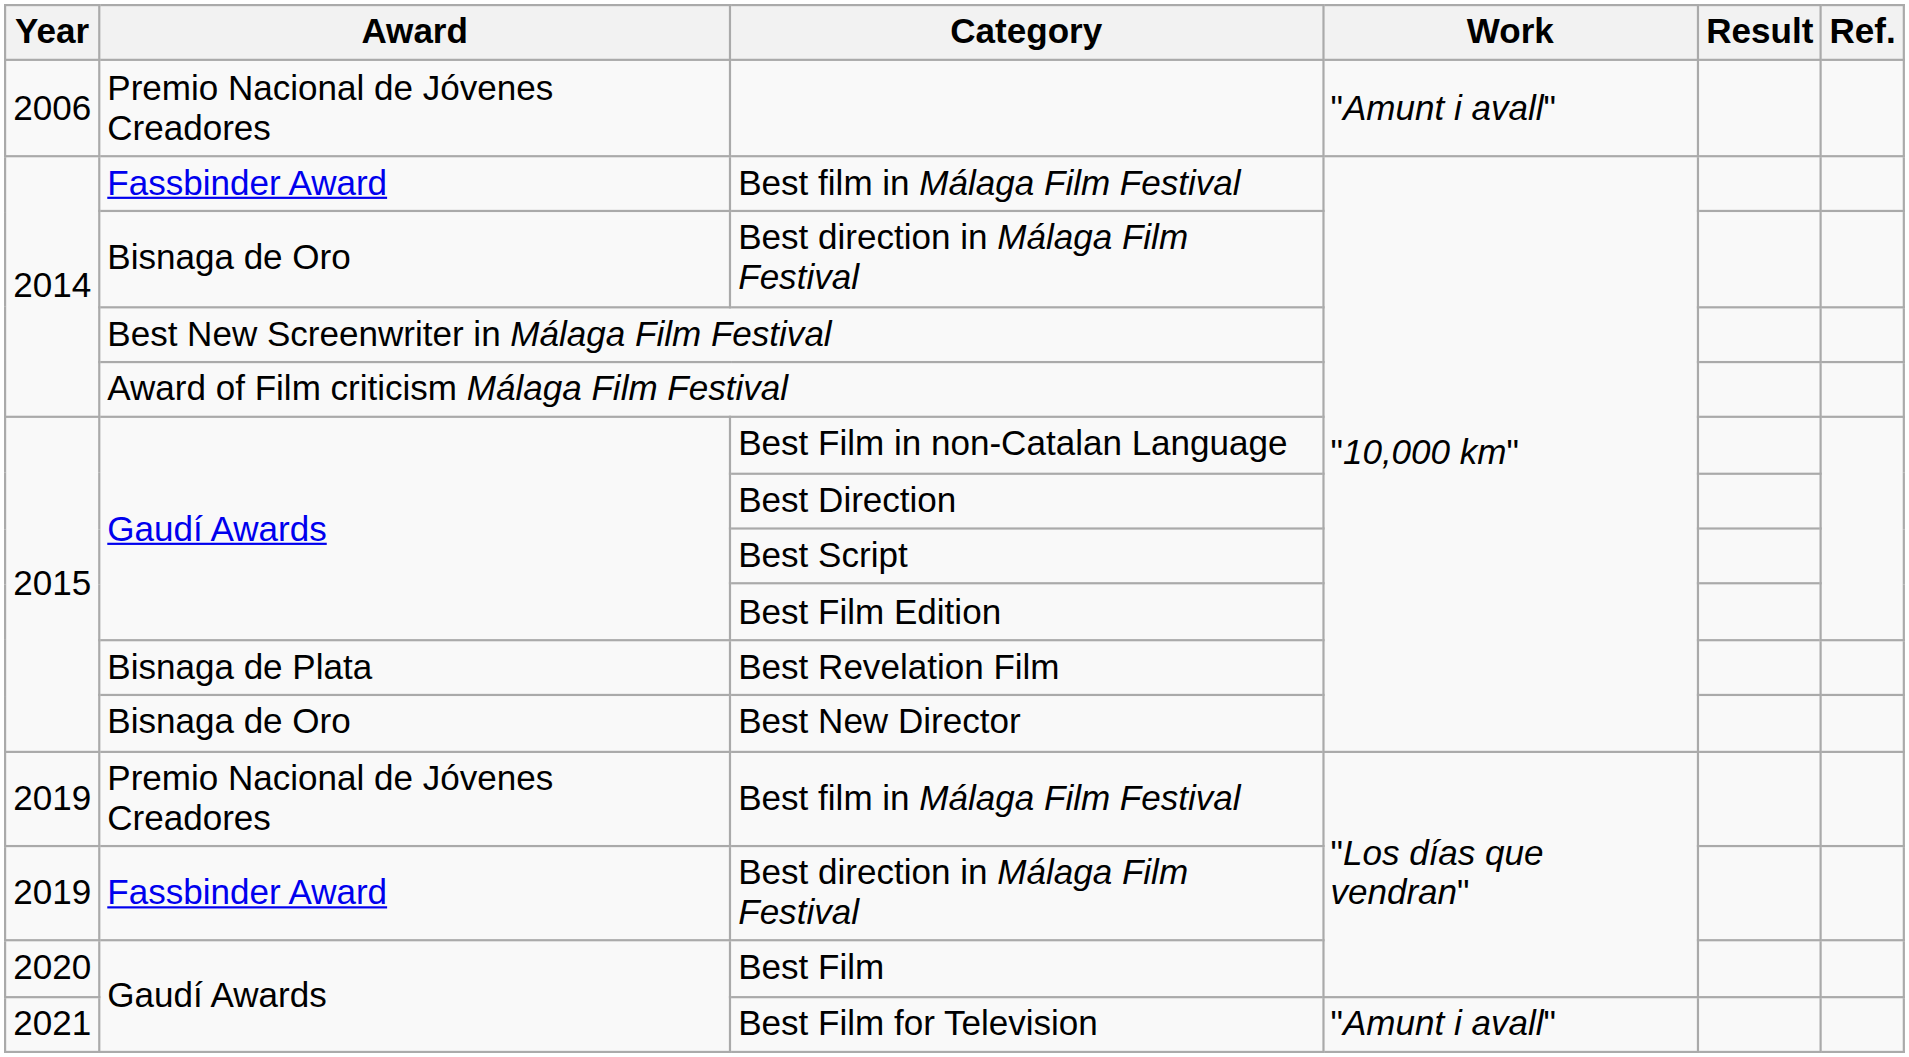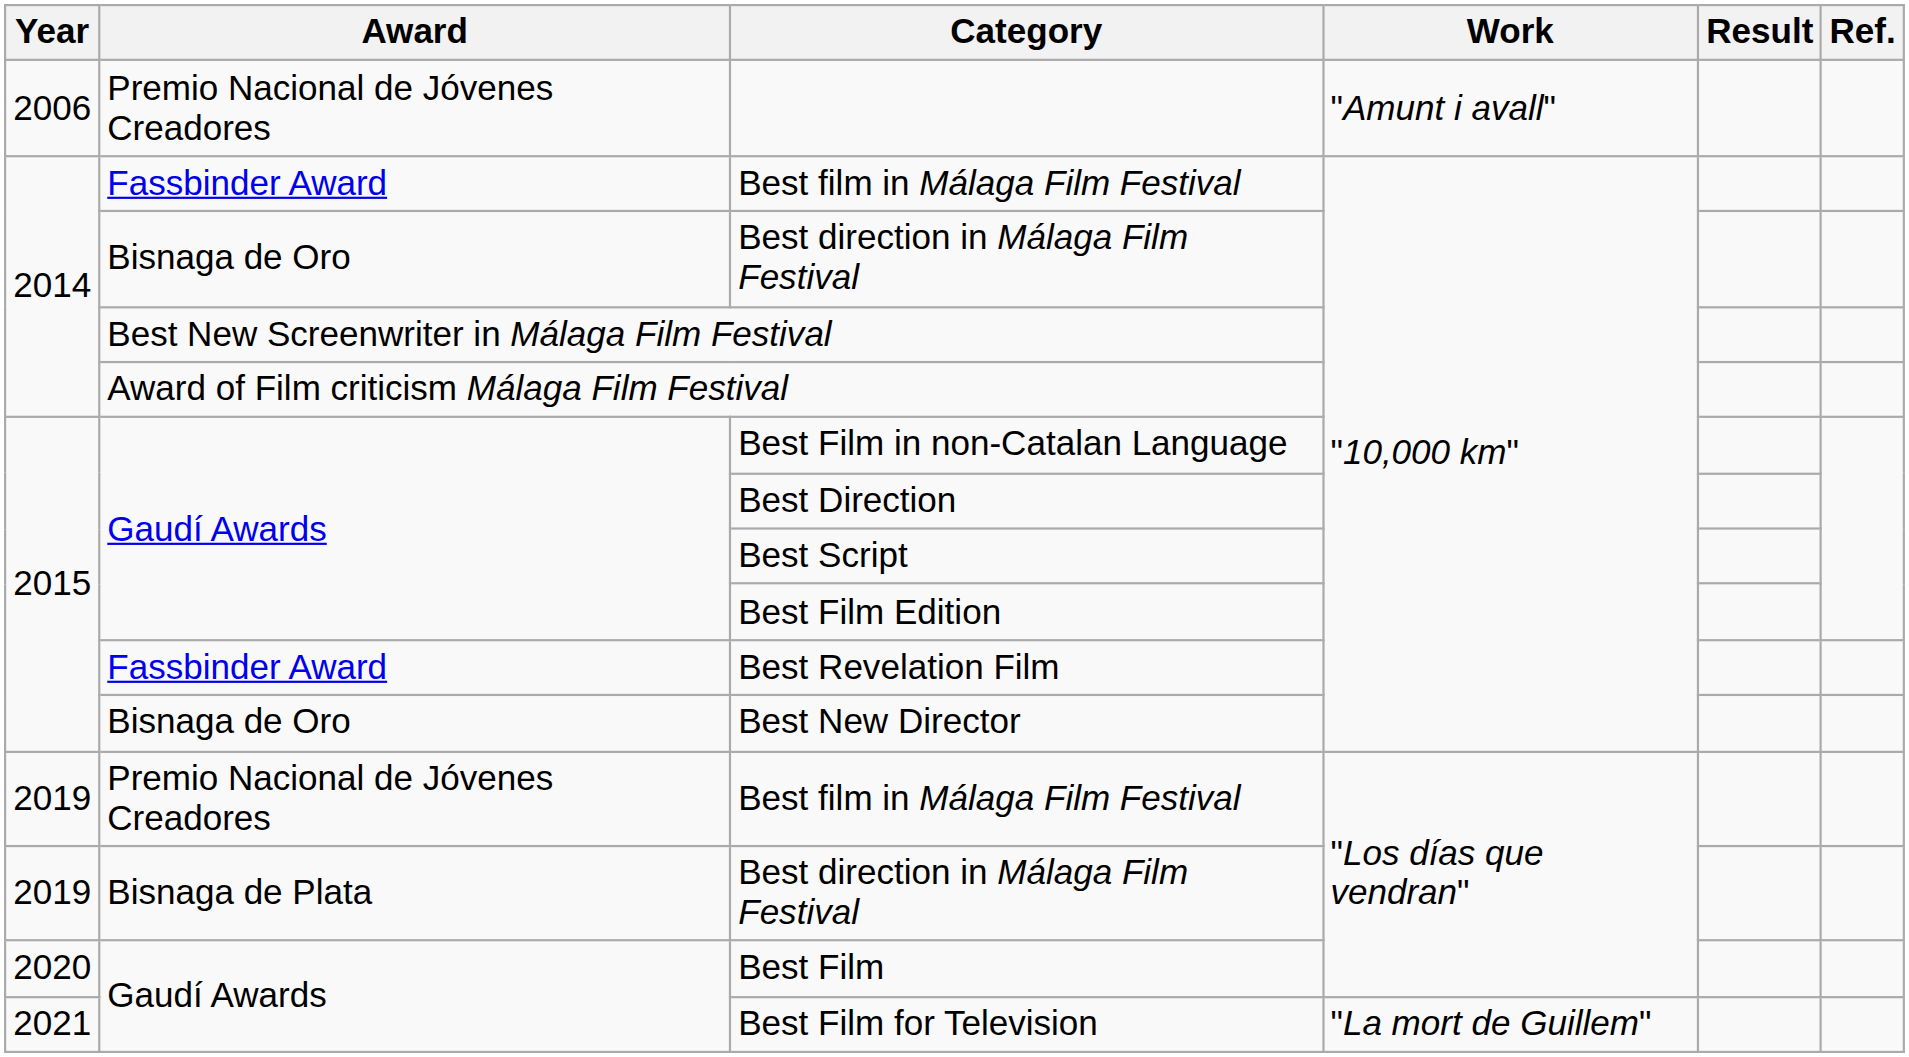 <table class="wikitable">
 <tr>
 <th>Year</th>
 <th>Award</th>
 <th>Category</th>
 <th>Work</th>
 <th>Result</th>
 <th>Ref.</th>
 </tr>
 <tr>
 <td>2006</td>
 <td>Premio Nacional de Jóvenes Creadores</td>
 <td></td>
 <td>"<em>Amunt i avall</em>"</td>
 <td></td>
 <td></td>
 </tr>
 <tr>
 <td rowspan="4">2014</td>
 <td><a href='#'>Fassbinder Award</a></td>
 <td>Best film in <em>Málaga Film Festival</em></td>
 <td rowspan="10">"<em>10,000 km</em>"</td>
 <td></td>
 <td></td>
 </tr>
 <tr>
 <td>Bisnaga de Oro</td>
 <td>Best direction in <em>Málaga Film Festival</em></td>
 <td></td>
 <td></td>
 </tr>
 <tr>
 <td colspan="2">Best New Screenwriter in <em>Málaga Film Festival</em></td>
 <td></td>
 <td></td>
 </tr>
 <tr>
 <td colspan="2">Award of Film criticism <em>Málaga Film Festival</em></td>
 <td></td>
 <td></td>
 </tr>
 <tr>
 <td rowspan="6">2015</td>
 <td rowspan="4"><a href='#'>Gaudí Awards</a></td>
 <td>Best Film in non-Catalan Language</td>
 <td></td>
 <td rowspan="4"></td>
 </tr>
 <tr>
 <td>Best Direction</td>
 <td></td>
 </tr>
 <tr>
 <td>Best Script</td>
 <td></td>
 </tr>
 <tr>
 <td>Best Film Edition</td>
 <td></td>
 </tr>
 <tr>
-<td>Bisnaga de Plata</td>
+<td><a href='#'>Fassbinder Award</a></td>
 <td>Best Revelation Film</td>
 <td></td>
 <td></td>
 </tr>
 <tr>
 <td>Bisnaga de Oro</td>
 <td>Best New Director</td>
 <td></td>
 <td></td>
 </tr>
 <tr>
 <td>2019</td>
 <td>Premio Nacional de Jóvenes Creadores</td>
 <td>Best film in <em>Málaga Film Festival</em></td>
 <td rowspan="3">"<em>Los días que vendran</em>"</td>
 <td></td>
 <td></td>
 </tr>
 <tr>
 <td>2019</td>
-<td><a href='#'>Fassbinder Award</a></td>
+<td>Bisnaga de Plata</td>
 <td>Best direction in <em>Málaga Film Festival</em></td>
 <td></td>
 <td></td>
 </tr>
 <tr>
 <td>2020</td>
 <td rowspan="2">Gaudí Awards</td>
 <td>Best Film</td>
 <td></td>
 <td></td>
 </tr>
 <tr>
 <td>2021</td>
 <td>Best Film for Television</td>
-<td>"<em>Amunt i avall</em>"</td>
+<td>"<em>La mort de Guillem</em>"</td>
 <td></td>
 <td></td>
 </tr>
 </table>
